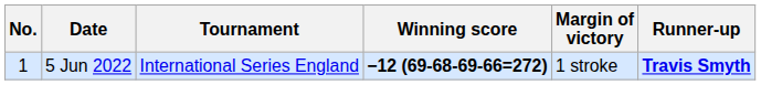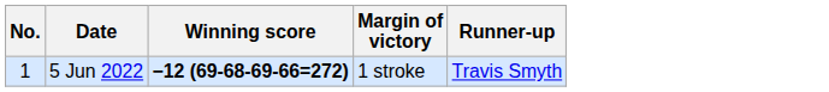 <table class="wikitable" style="font-size:95%;">
 <tr>
 <th>No.</th>
 <th>Date</th>
-<th>Tournament</th>
 <th>Winning score</th>
 <th>Margin of<br>victory</th>
 <th>Runner-up</th>
 </tr>
 <tr style="background:#D6E8FF;">
 <td align=center>1</td>
 <td align=right>5 Jun <a href='#'>2022</a></td>
-<td><a href='#'>International Series England</a></td>
 <td><strong>−12 (69-68-69-66=272)</strong></td>
 <td>1 stroke</td>
-<td><strong> <a href='#'>Travis Smyth</a></strong></td>
+<td> <a href='#'>Travis Smyth</a></td>
 </tr>
 </table>
